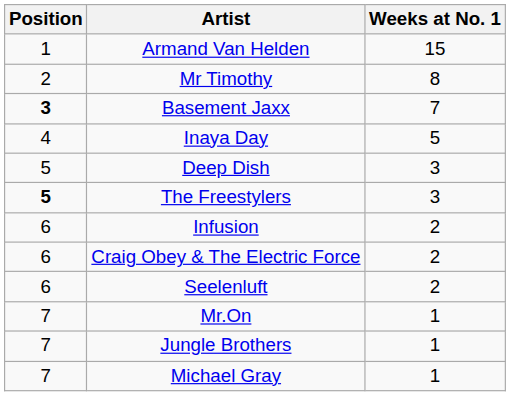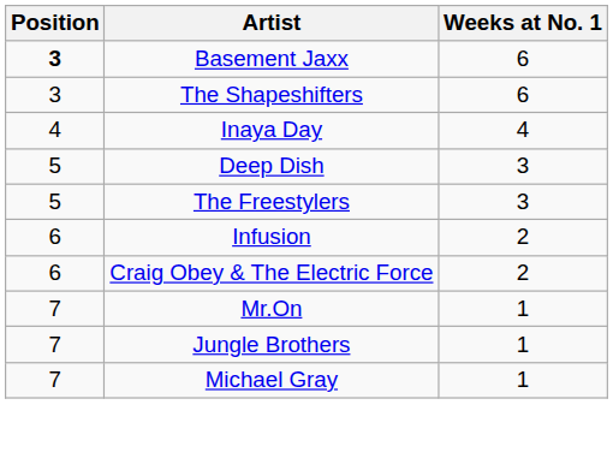 <table class="wikitable">
 <tr>
 <th style="text-align: center;">Position</th>
 <th style="text-align: center;">Artist</th>
 <th style="text-align: center;">Weeks at No. 1</th>
 </tr>
 <tr>
-<td style="text-align: center;">1</td>
-<td style="text-align: center;"><a href='#'>Armand Van Helden</a></td>
-<td style="text-align: center;">15</td>
+<td style="text-align: center;"><strong>3</strong></td>
+<td style="text-align: center;"><a href='#'>Basement Jaxx</a></td>
+<td style="text-align: center;">6</td>
 </tr>
 <tr>
-<td style="text-align: center;">2</td>
-<td style="text-align: center;"><a href='#'>Mr Timothy</a></td>
-<td style="text-align: center;">8</td>
-</tr>
-<tr>
-<td style="text-align: center;"><strong>3</strong></td>
-<td style="text-align: center;"><a href='#'>Basement Jaxx</a></td>
-<td style="text-align: center;">7</td>
+<td style="text-align: center;">3</td>
+<td style="text-align: center;"><a href='#'>The Shapeshifters</a></td>
+<td style="text-align: center;">6</td>
 </tr>
 <tr>
 <td style="text-align: center;">4</td>
 <td style="text-align: center;"><a href='#'>Inaya Day</a></td>
-<td style="text-align: center;">5</td>
+<td style="text-align: center;">4</td>
 </tr>
 <tr>
 <td style="text-align: center;">5</td>
 <td style="text-align: center;"><a href='#'>Deep Dish</a></td>
 <td style="text-align: center;">3</td>
 </tr>
 <tr>
-<td style="text-align: center;"><strong>5</strong></td>
+<td style="text-align: center;">5</td>
 <td style="text-align: center;"><a href='#'>The Freestylers</a></td>
 <td style="text-align: center;">3</td>
 </tr>
 <tr>
 <td style="text-align: center;">6</td>
 <td style="text-align: center;"><a href='#'>Infusion</a></td>
 <td style="text-align: center;">2</td>
 </tr>
 <tr>
 <td style="text-align: center;">6</td>
 <td style="text-align: center;"><a href='#'>Craig Obey & The Electric Force</a></td>
-<td style="text-align: center;">2</td>
-</tr>
-<tr>
-<td style="text-align: center;">6</td>
-<td style="text-align: center;"><a href='#'>Seelenluft</a></td>
 <td style="text-align: center;">2</td>
 </tr>
 <tr>
 <td style="text-align: center;">7</td>
 <td style="text-align: center;"><a href='#'>Mr.On</a></td>
 <td style="text-align: center;">1</td>
 </tr>
 <tr>
 <td style="text-align: center;">7</td>
 <td style="text-align: center;"><a href='#'>Jungle Brothers</a></td>
 <td style="text-align: center;">1</td>
 </tr>
 <tr>
 <td style="text-align: center;">7</td>
 <td style="text-align: center;"><a href='#'>Michael Gray</a></td>
 <td style="text-align: center;">1</td>
 </tr>
 </table>
